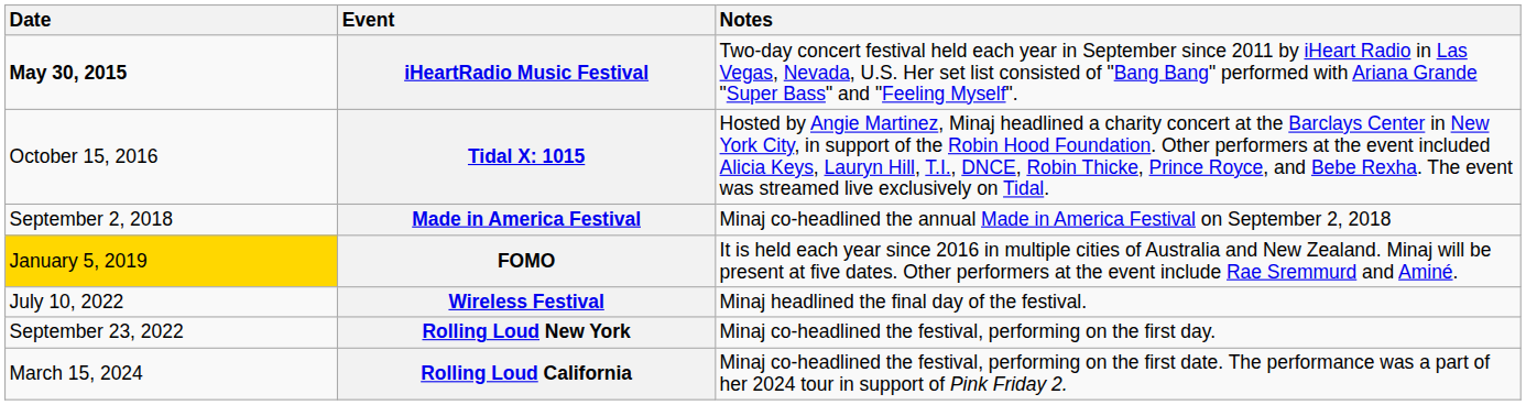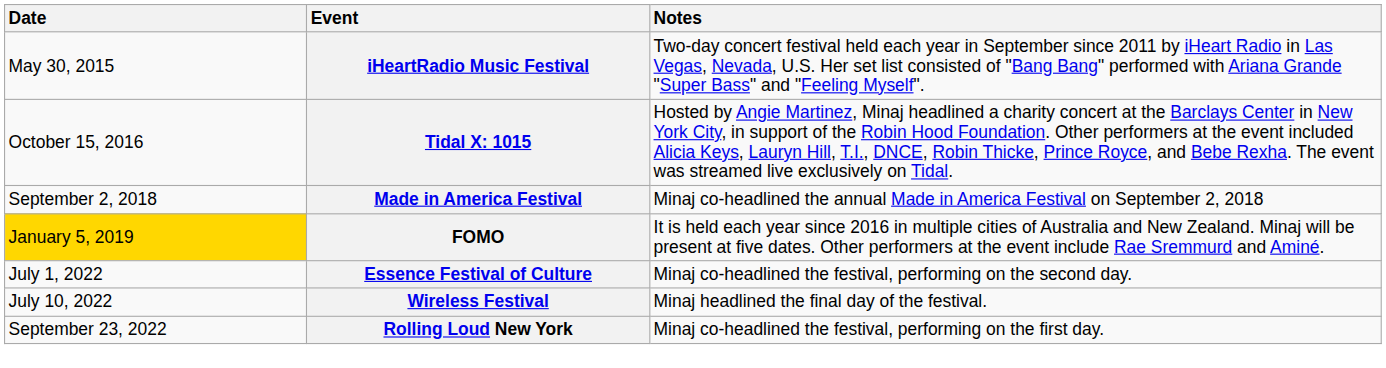 <table class="wikitable sortable plainrowheaders" style="width:100%">
 <tr>
 <th scope="col" style="vertical-align:top; text-align:left; width:30px">Date</th>
 <th scope="col" style="vertical-align:top; text-align:left; width:60px">Event</th>
 <th scope="col" style="vertical-align:top; text-align:left; width:200px">Notes</th>
 </tr>
 <tr>
-<td><strong>May 30, 2015</strong></td>
+<td>May 30, 2015</td>
 <th scope="row"><a href='#'>iHeartRadio Music Festival</a></th>
 <td>Two-day concert festival held each year in September since 2011 by <a href='#'>iHeart Radio</a> in <a href='#'>Las Vegas</a>, <a href='#'>Nevada</a>, U.S. Her set list consisted of "<a href='#'>Bang Bang</a>" performed with <a href='#'>Ariana Grande</a> "<a href='#'>Super Bass</a>" and "<a href='#'>Feeling Myself</a>".</td>
 </tr>
 <tr>
 <td>October 15, 2016</td>
 <th scope="row"><a href='#'>Tidal X: 1015</a></th>
 <td>Hosted by <a href='#'>Angie Martinez</a>, Minaj headlined a charity concert at the <a href='#'>Barclays Center</a> in <a href='#'>New York City</a>, in support of the <a href='#'>Robin Hood Foundation</a>. Other performers at the event included <a href='#'>Alicia Keys</a>, <a href='#'>Lauryn Hill</a>, <a href='#'>T.I.</a>, <a href='#'>DNCE</a>, <a href='#'>Robin Thicke</a>, <a href='#'>Prince Royce</a>, and <a href='#'>Bebe Rexha</a>. The event was streamed live exclusively on <a href='#'>Tidal</a>.</td>
 </tr>
 <tr>
 <td>September 2, 2018</td>
 <th scope="row"><a href='#'>Made in America Festival</a></th>
 <td>Minaj co-headlined the annual <a href='#'>Made in America Festival</a> on September 2, 2018</td>
 </tr>
 <tr>
 <td style="background: gold;">January 5, 2019</td>
 <th scope="row">FOMO</th>
 <td>It is held each year since 2016 in multiple cities of Australia and New Zealand. Minaj will be present at five dates. Other performers at the event include <a href='#'>Rae Sremmurd</a> and <a href='#'>Aminé</a>.</td>
 </tr>
 <tr>
+<td>July 1, 2022</td>
+<th scope="row"><a href='#'>Essence Festival of Culture</a></th>
+<td>Minaj co-headlined the festival, performing on the second day.</td>
+</tr>
+<tr>
 <td>July 10, 2022</td>
 <th scope="row"><a href='#'>Wireless Festival</a></th>
 <td>Minaj headlined the final day of the festival.</td>
 </tr>
 <tr>
 <td>September 23, 2022</td>
 <th scope="row"><a href='#'>Rolling Loud</a> New York</th>
 <td>Minaj co-headlined the festival, performing on the first day.</td>
 </tr>
-<tr>
-<td>March 15, 2024</td>
-<th scope="row"><a href='#'>Rolling Loud</a> California</th>
-<td>Minaj co-headlined the festival, performing on the first date. The performance was a part of her 2024 tour in support of <em>Pink Friday 2.</em></td>
-</tr>
 </table>
